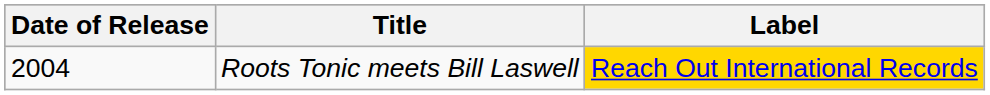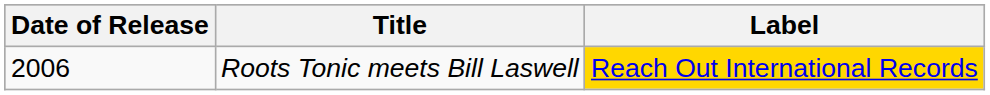 <table class="wikitable">
 <tr>
 <th>Date of Release</th>
 <th>Title</th>
 <th>Label</th>
 </tr>
 <tr>
-<td>2004</td>
+<td>2006</td>
 <td><em>Roots Tonic meets Bill Laswell</em></td>
 <td style="background: gold;"><a href='#'>Reach Out International Records</a></td>
 </tr>
 </table>
